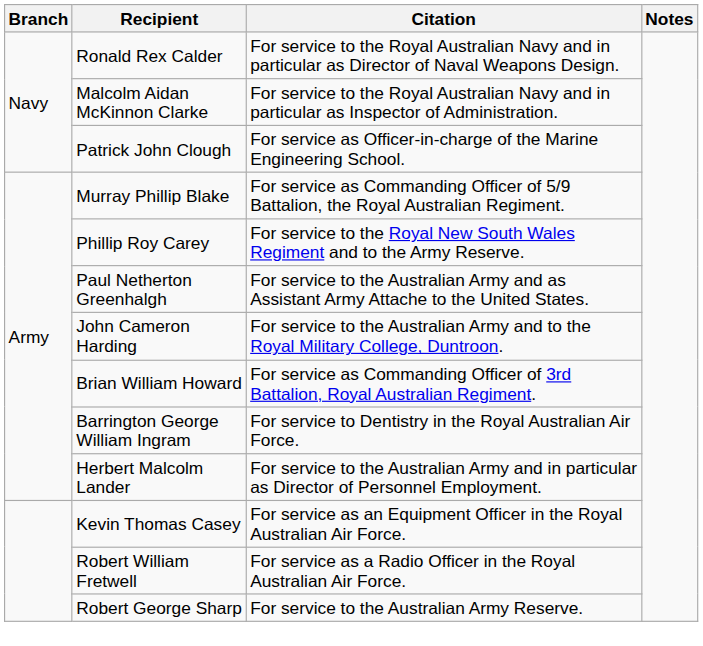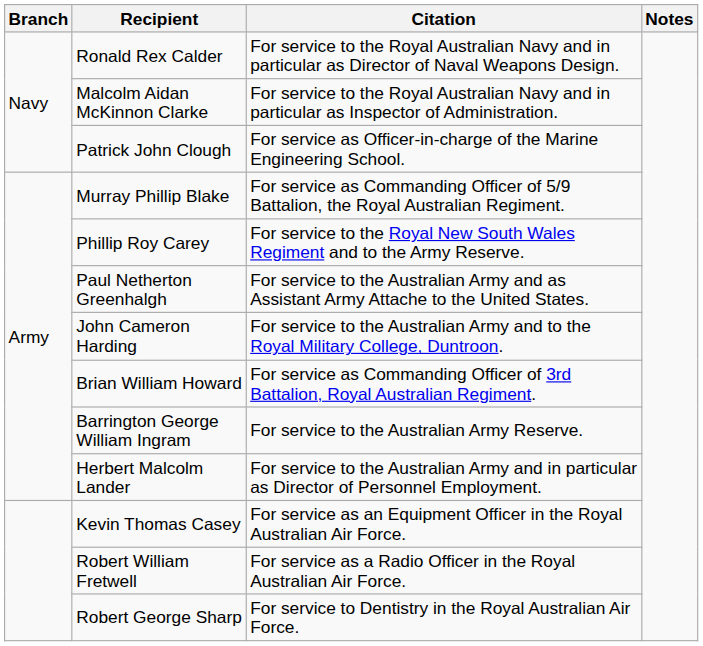 <table class="wikitable" style="font-size:95%;">
 <tr>
 <th>Branch</th>
 <th>Recipient</th>
 <th>Citation</th>
 <th>Notes</th>
 </tr>
 <tr>
 <td rowspan=3>Navy</td>
 <td> Ronald Rex Calder </td>
 <td>For service to the Royal Australian Navy and in particular as Director of Naval Weapons Design.</td>
 <td rowspan=13></td>
 </tr>
 <tr>
 <td> Malcolm Aidan McKinnon Clarke </td>
 <td>For service to the Royal Australian Navy and in particular as Inspector of Administration.</td>
 </tr>
 <tr>
 <td> Patrick John Clough </td>
 <td>For service as Officer-in-charge of the Marine Engineering School.</td>
 </tr>
 <tr>
 <td rowspan=7>Army</td>
 <td> Murray Phillip Blake </td>
 <td>For service as Commanding Officer of 5/9 Battalion, the Royal Australian Regiment.</td>
 </tr>
 <tr>
 <td> Phillip Roy Carey </td>
 <td>For service to the <a href='#'>Royal New South Wales Regiment</a> and to the Army Reserve.</td>
 </tr>
 <tr>
 <td> Paul Netherton Greenhalgh</td>
 <td>For service to the Australian Army and as Assistant Army Attache to the United States.</td>
 </tr>
 <tr>
 <td> John Cameron Harding</td>
 <td>For service to the Australian Army and to the <a href='#'>Royal Military College, Duntroon</a>.</td>
 </tr>
 <tr>
 <td> Brian William Howard </td>
 <td>For service as Commanding Officer of <a href='#'>3rd Battalion, Royal Australian Regiment</a>.</td>
 </tr>
 <tr>
 <td> Barrington George William Ingram </td>
-<td>For service to Dentistry in the Royal Australian Air Force.</td>
+<td>For service to the Australian Army Reserve.</td>
 </tr>
 <tr>
 <td> Herbert Malcolm Lander</td>
 <td>For service to the Australian Army and in particular as Director of Personnel Employment.</td>
 </tr>
 <tr>
 <td rowspan=3></td>
 <td> Kevin Thomas Casey</td>
 <td>For service as an Equipment Officer in the Royal Australian Air Force.</td>
 </tr>
 <tr>
 <td> Robert William Fretwell</td>
 <td>For service as a Radio Officer in the Royal Australian Air Force.</td>
 </tr>
 <tr>
 <td> Robert George Sharp</td>
-<td>For service to the Australian Army Reserve.</td>
+<td>For service to Dentistry in the Royal Australian Air Force.</td>
 </tr>
 </table>
